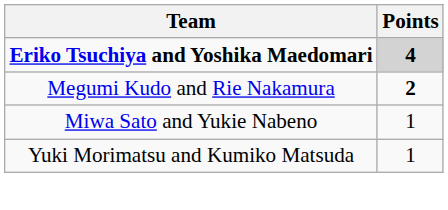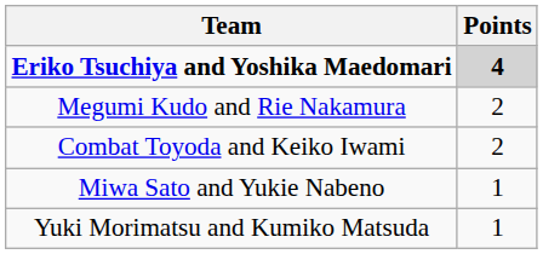 <table class="wikitable" style="text-align:center">
 <tr>
 <th>Team</th>
 <th>Points</th>
 </tr>
 <tr>
 <td><strong><a href='#'>Eriko Tsuchiya</a> and Yoshika Maedomari</strong></td>
 <td style="background: lightgrey;"><strong>4</strong></td>
 </tr>
 <tr>
 <td><a href='#'>Megumi Kudo</a> and <a href='#'>Rie Nakamura</a></td>
-<td><strong>2</strong></td>
+<td>2</td>
+</tr>
+<tr>
+<td><a href='#'>Combat Toyoda</a> and Keiko Iwami</td>
+<td>2</td>
 </tr>
 <tr>
 <td><a href='#'>Miwa Sato</a> and Yukie Nabeno</td>
 <td>1</td>
 </tr>
 <tr>
 <td>Yuki Morimatsu and Kumiko Matsuda</td>
 <td>1</td>
 </tr>
 </table>
